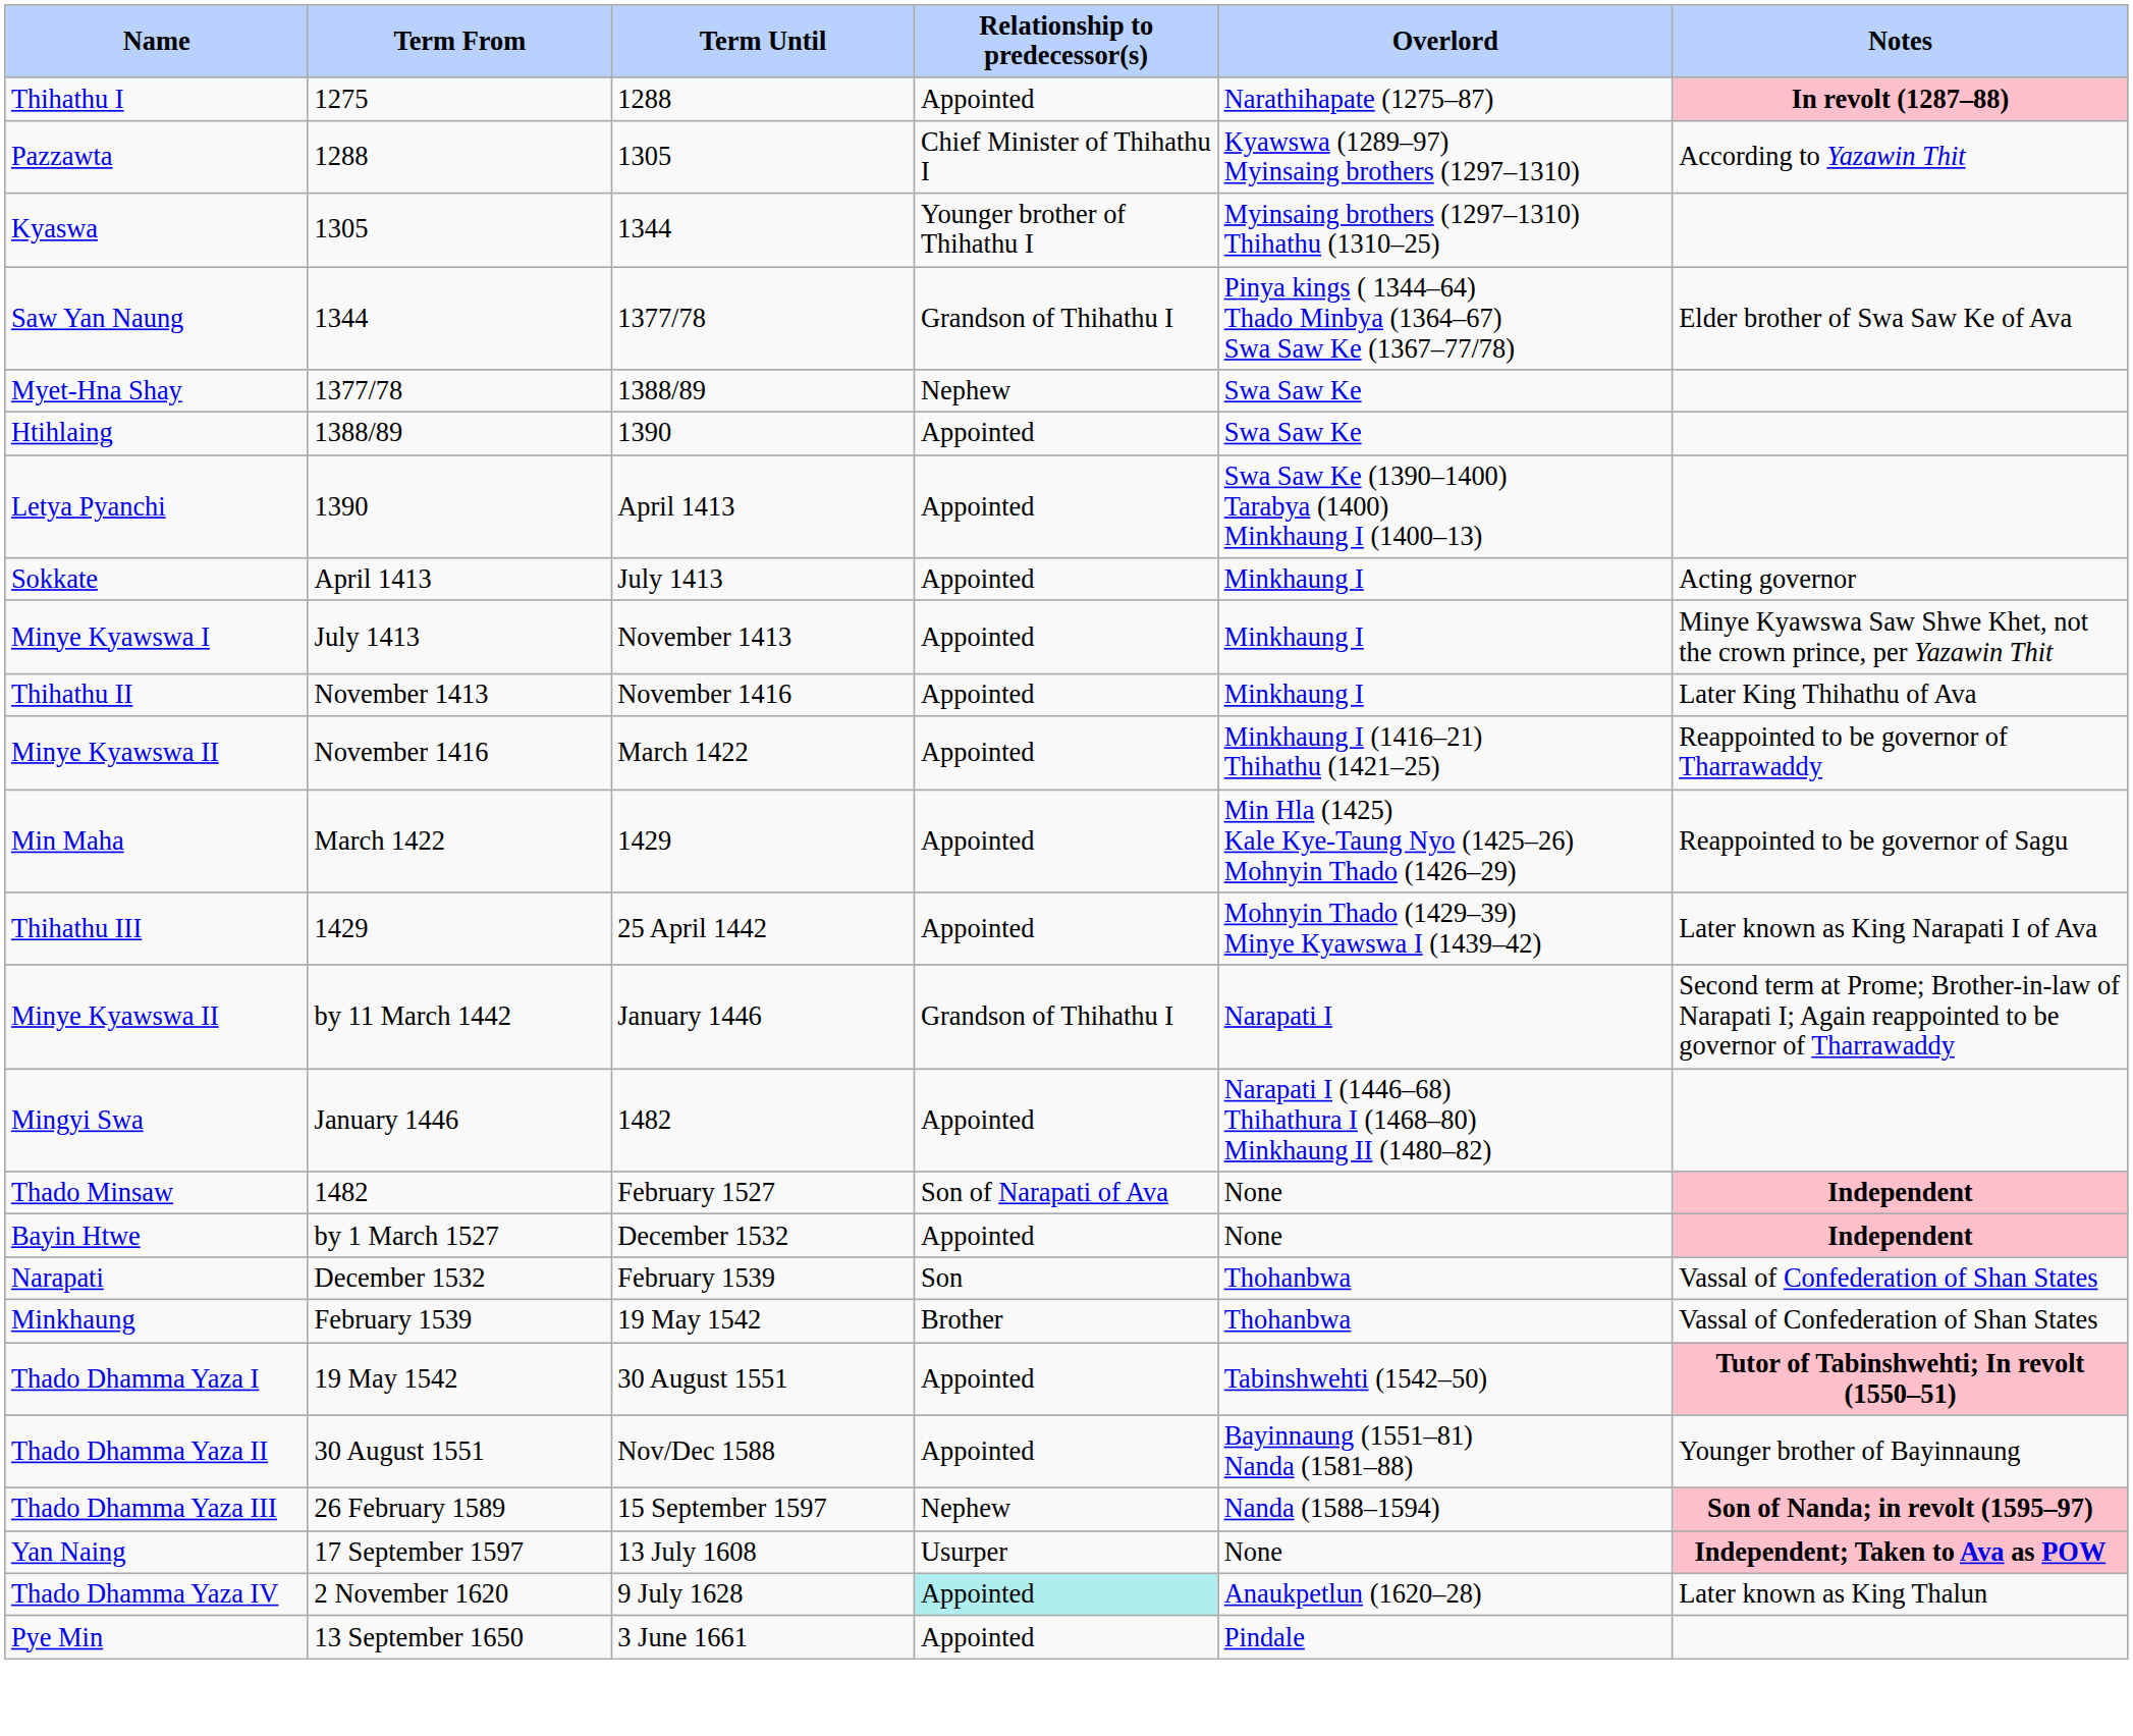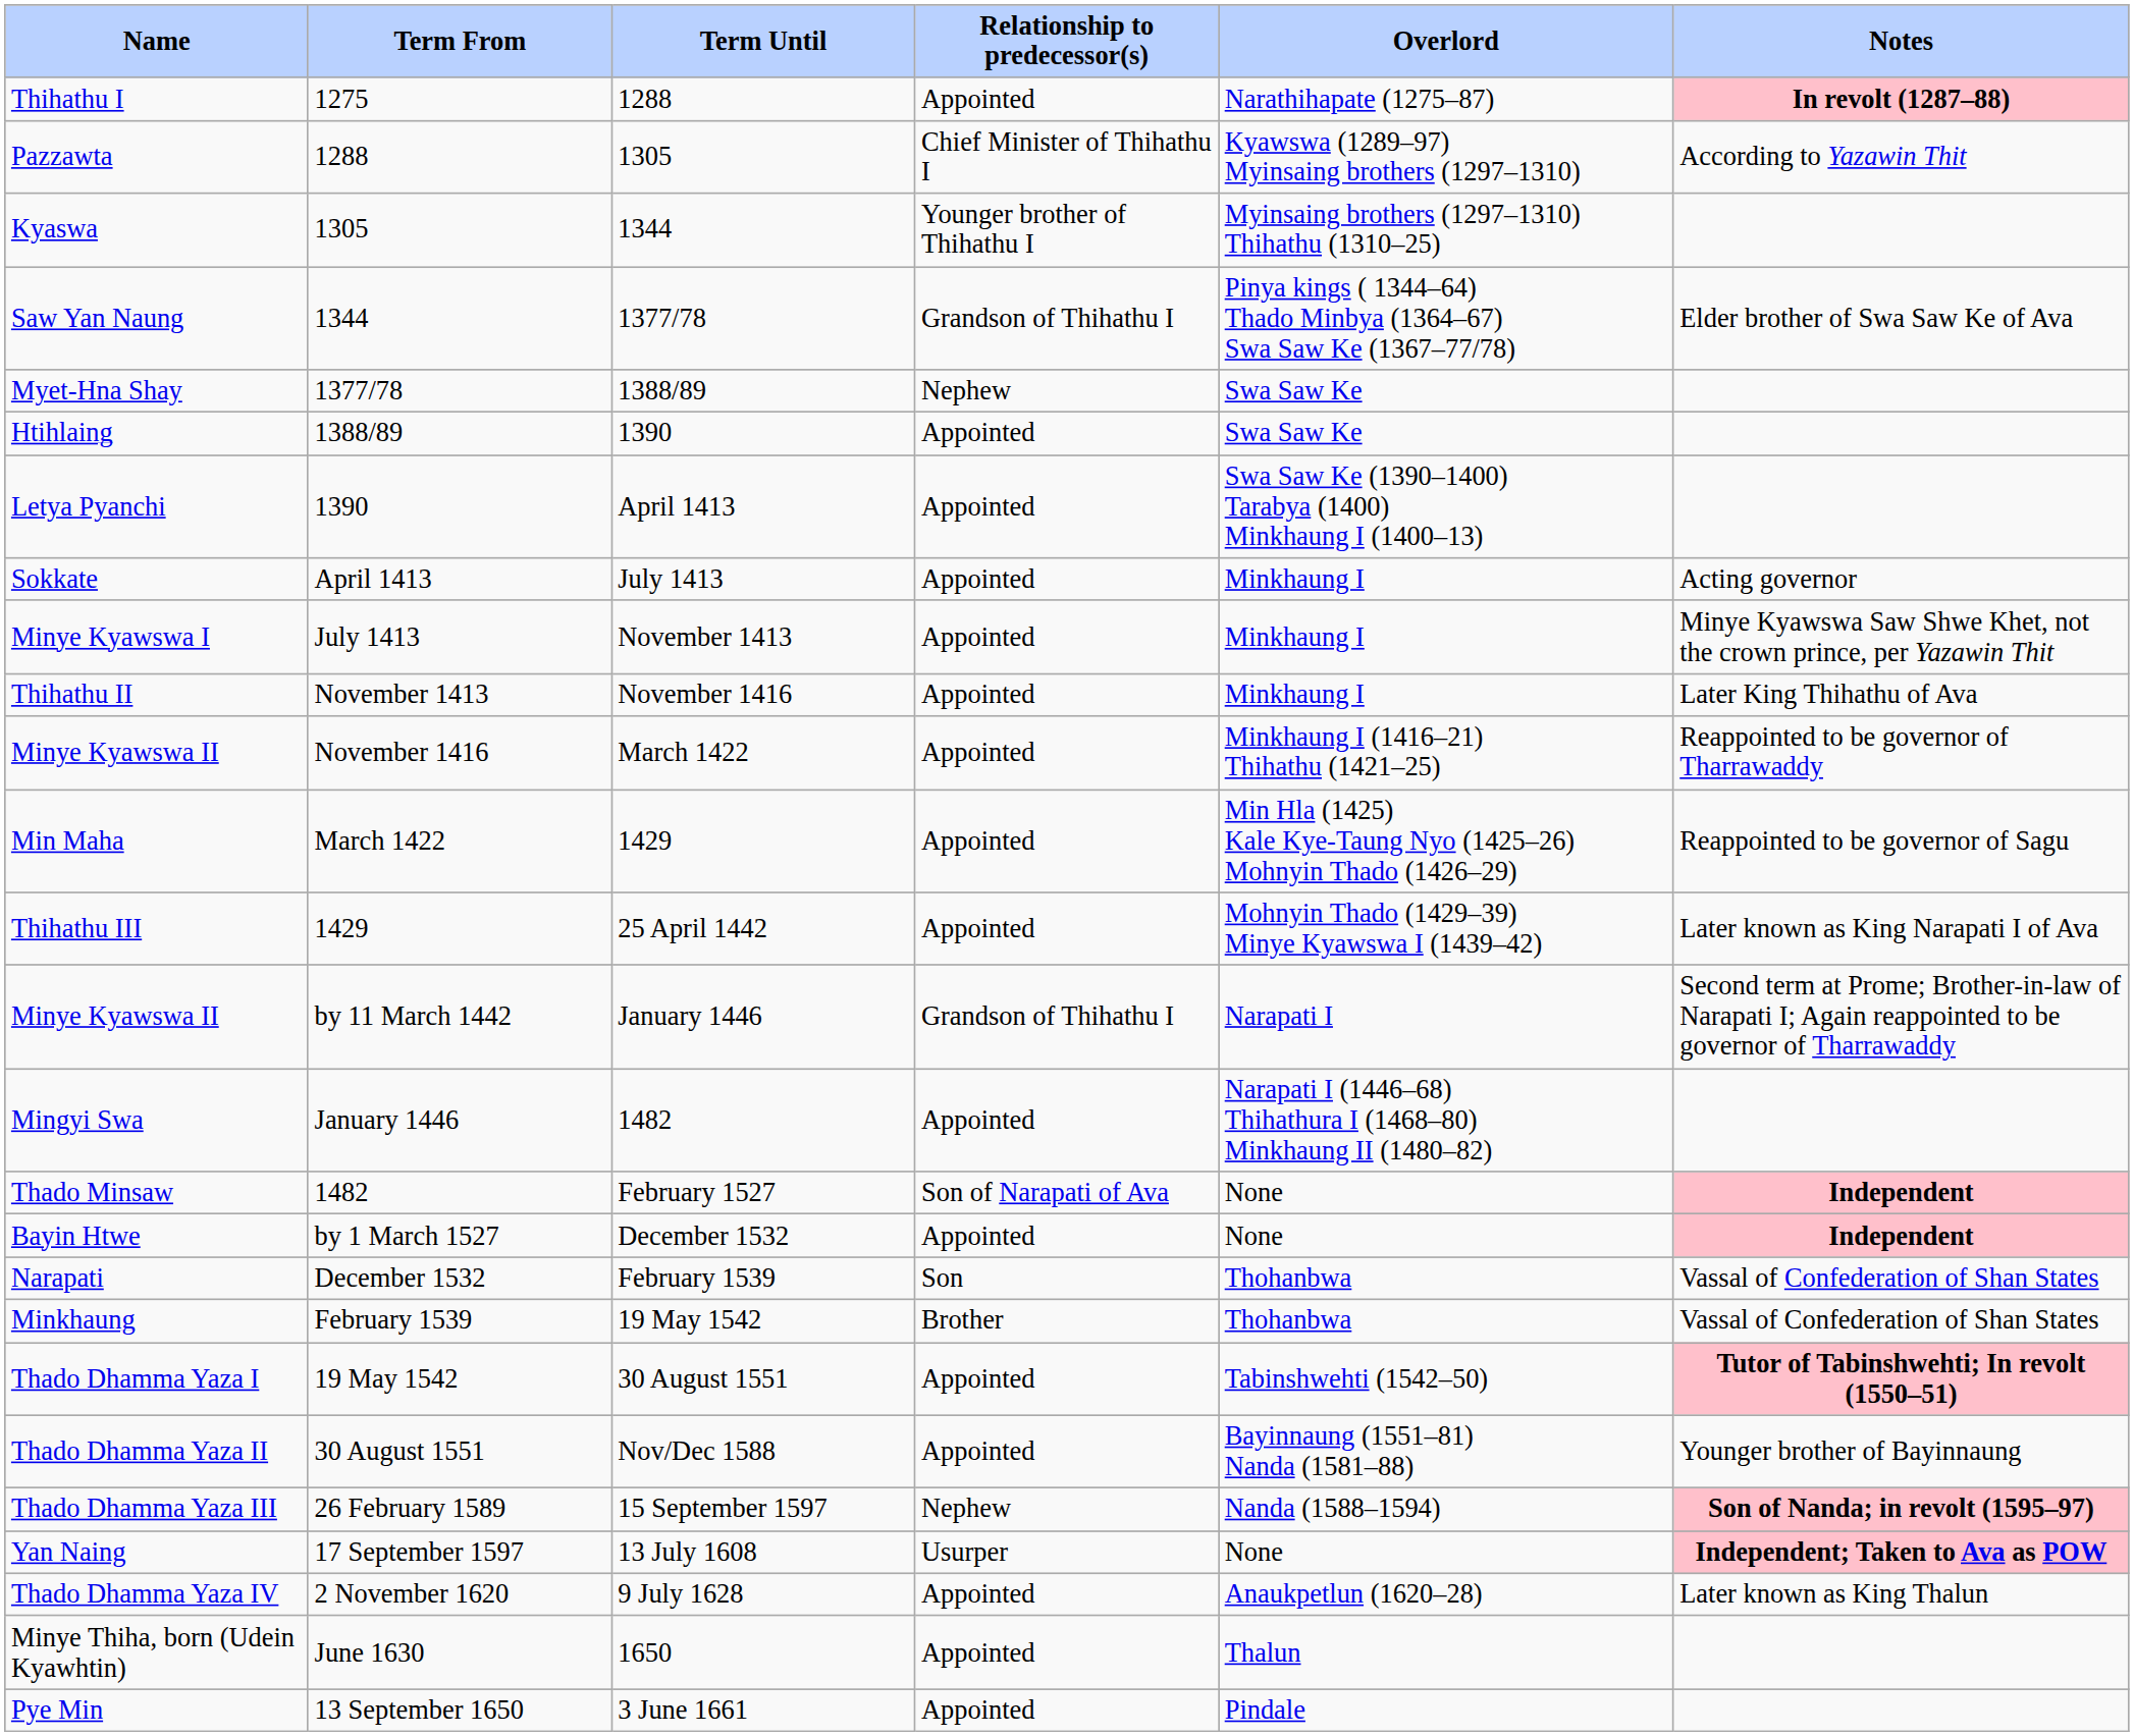 <table width=100% class="wikitable">
 <tr>
 <th style="background-color:#B9D1FF" width=10%>Name</th>
 <th style="background-color:#B9D1FF" width=10%>Term From</th>
 <th style="background-color:#B9D1FF" width=10%>Term Until</th>
 <th style="background-color:#B9D1FF" width=10%>Relationship to predecessor(s)</th>
 <th style="background-color:#B9D1FF" width=15%>Overlord</th>
 <th style="background-color:#B9D1FF" width=15%>Notes</th>
 </tr>
 <tr>
 <td><a href='#'>Thihathu I</a></td>
 <td>1275</td>
 <td>1288</td>
 <td>Appointed</td>
 <td><a href='#'>Narathihapate</a> (1275–87)</td>
 <th align="left" style="background-color:#FFC0CB">In revolt (1287–88)</th>
 </tr>
 <tr>
 <td><a href='#'>Pazzawta</a></td>
 <td> 1288</td>
 <td> 1305</td>
 <td>Chief Minister of Thihathu I</td>
 <td><a href='#'>Kyawswa</a> (1289–97) <br> <a href='#'>Myinsaing brothers</a> (1297–1310)</td>
 <td>According to <em><a href='#'>Yazawin Thit</a></em></td>
 </tr>
 <tr>
 <td><a href='#'>Kyaswa</a></td>
 <td> 1305</td>
 <td> 1344</td>
 <td>Younger brother of Thihathu I</td>
 <td><a href='#'>Myinsaing brothers</a> (1297–1310) <br> <a href='#'>Thihathu</a> (1310–25)</td>
 <td></td>
 </tr>
 <tr>
 <td><a href='#'>Saw Yan Naung</a></td>
 <td> 1344</td>
 <td>1377/78</td>
 <td>Grandson of Thihathu I</td>
 <td><a href='#'>Pinya kings</a> ( 1344–64) <br> <a href='#'>Thado Minbya</a> (1364–67) <br> <a href='#'>Swa Saw Ke</a> (1367–77/78)</td>
 <td>Elder brother of Swa Saw Ke of Ava</td>
 </tr>
 <tr>
 <td><a href='#'>Myet-Hna Shay</a></td>
 <td>1377/78</td>
 <td>1388/89</td>
 <td>Nephew</td>
 <td><a href='#'>Swa Saw Ke</a></td>
 <td></td>
 </tr>
 <tr>
 <td><a href='#'>Htihlaing</a></td>
 <td>1388/89</td>
 <td>1390</td>
 <td>Appointed</td>
 <td><a href='#'>Swa Saw Ke</a></td>
 <td></td>
 </tr>
 <tr>
 <td><a href='#'>Letya Pyanchi</a></td>
 <td>1390</td>
 <td> April 1413</td>
 <td>Appointed</td>
 <td><a href='#'>Swa Saw Ke</a> (1390–1400) <br> <a href='#'>Tarabya</a> (1400) <br> <a href='#'>Minkhaung I</a> (1400–13)</td>
 <td></td>
 </tr>
 <tr>
 <td><a href='#'>Sokkate</a></td>
 <td> April 1413</td>
 <td>July 1413</td>
 <td>Appointed</td>
 <td><a href='#'>Minkhaung I</a></td>
 <td>Acting governor</td>
 </tr>
 <tr>
 <td><a href='#'>Minye Kyawswa I</a></td>
 <td> July 1413</td>
 <td> November 1413</td>
 <td>Appointed</td>
 <td><a href='#'>Minkhaung I</a></td>
 <td>Minye Kyawswa Saw Shwe Khet, not the crown prince, per <em>Yazawin Thit</em></td>
 </tr>
 <tr>
 <td><a href='#'>Thihathu II</a></td>
 <td> November 1413</td>
 <td> November 1416</td>
 <td>Appointed</td>
 <td><a href='#'>Minkhaung I</a></td>
 <td>Later King Thihathu of Ava</td>
 </tr>
 <tr>
 <td><a href='#'>Minye Kyawswa II</a></td>
 <td> November 1416</td>
 <td> March 1422</td>
 <td>Appointed</td>
 <td><a href='#'>Minkhaung I</a> (1416–21) <br> <a href='#'>Thihathu</a> (1421–25)</td>
 <td>Reappointed to be governor of <a href='#'>Tharrawaddy</a></td>
 </tr>
 <tr>
 <td><a href='#'>Min Maha</a></td>
 <td> March 1422</td>
 <td>1429</td>
 <td>Appointed</td>
 <td><a href='#'>Min Hla</a> (1425) <br> <a href='#'>Kale Kye-Taung Nyo</a> (1425–26) <br> <a href='#'>Mohnyin Thado</a> (1426–29)</td>
 <td>Reappointed to be governor of Sagu</td>
 </tr>
 <tr>
 <td><a href='#'>Thihathu III</a></td>
 <td>1429</td>
 <td>25 April 1442</td>
 <td>Appointed</td>
 <td><a href='#'>Mohnyin Thado</a> (1429–39) <br> <a href='#'>Minye Kyawswa I</a> (1439–42)</td>
 <td>Later known as King Narapati I of Ava</td>
 </tr>
 <tr>
 <td><a href='#'>Minye Kyawswa II</a></td>
 <td>by 11 March 1442</td>
 <td>January 1446</td>
 <td>Grandson of Thihathu I</td>
 <td><a href='#'>Narapati I</a></td>
 <td>Second term at Prome; Brother-in-law of Narapati I; Again reappointed to be governor of <a href='#'>Tharrawaddy</a></td>
 </tr>
 <tr>
 <td><a href='#'>Mingyi Swa</a></td>
 <td>January 1446</td>
 <td>1482</td>
 <td>Appointed</td>
 <td><a href='#'>Narapati I</a> (1446–68) <br> <a href='#'>Thihathura I</a> (1468–80) <br> <a href='#'>Minkhaung II</a> (1480–82)</td>
 <td></td>
 </tr>
 <tr>
 <td><a href='#'>Thado Minsaw</a></td>
 <td>1482</td>
 <td>February 1527</td>
 <td>Son of <a href='#'>Narapati of Ava</a></td>
 <td>None</td>
 <th align="left" style="background-color:#FFC0CB">Independent</th>
 </tr>
 <tr>
 <td><a href='#'>Bayin Htwe</a></td>
 <td>by 1 March 1527</td>
 <td> December 1532</td>
 <td>Appointed</td>
 <td>None</td>
 <th align="left" style="background-color:#FFC0CB">Independent</th>
 </tr>
 <tr>
 <td><a href='#'>Narapati</a></td>
 <td> December 1532</td>
 <td> February 1539</td>
 <td>Son</td>
 <td><a href='#'>Thohanbwa</a></td>
 <td>Vassal of <a href='#'>Confederation of Shan States</a></td>
 </tr>
 <tr>
 <td><a href='#'>Minkhaung</a></td>
 <td> February 1539</td>
 <td>19 May 1542</td>
 <td>Brother</td>
 <td><a href='#'>Thohanbwa</a></td>
 <td>Vassal of Confederation of Shan States</td>
 </tr>
 <tr>
 <td><a href='#'>Thado Dhamma Yaza I</a></td>
 <td>19 May 1542</td>
 <td>30 August 1551</td>
 <td>Appointed</td>
 <td><a href='#'>Tabinshwehti</a> (1542–50)</td>
 <th align="left" style="background-color:#FFC0CB">Tutor of Tabinshwehti; In revolt (1550–51)</th>
 </tr>
 <tr>
 <td><a href='#'>Thado Dhamma Yaza II</a></td>
 <td>30 August 1551</td>
 <td>Nov/Dec 1588</td>
 <td>Appointed</td>
 <td><a href='#'>Bayinnaung</a> (1551–81) <br> <a href='#'>Nanda</a> (1581–88)</td>
 <td>Younger brother of Bayinnaung</td>
 </tr>
 <tr>
 <td><a href='#'>Thado Dhamma Yaza III</a></td>
 <td>26 February 1589</td>
 <td>15 September 1597</td>
 <td>Nephew</td>
 <td><a href='#'>Nanda</a> (1588–1594)</td>
 <th align="left" style="background-color:#FFC0CB">Son of Nanda; in revolt (1595–97)</th>
 </tr>
 <tr>
 <td><a href='#'>Yan Naing</a></td>
 <td>17 September 1597</td>
 <td>13 July 1608</td>
 <td>Usurper</td>
 <td>None</td>
 <th align="left" style="background-color:#FFC0CB">Independent; Taken to <a href='#'>Ava</a> as <a href='#'>POW</a></th>
 </tr>
 <tr>
 <td><a href='#'>Thado Dhamma Yaza IV</a></td>
 <td>2 November 1620</td>
 <td>9 July 1628</td>
-<td style="background: paleturquoise;">Appointed</td>
+<td>Appointed</td>
 <td><a href='#'>Anaukpetlun</a> (1620–28)</td>
 <td>Later known as King Thalun</td>
+</tr>
+<tr>
+<td>Minye Thiha, born (Udein Kyawhtin)</td>
+<td>June 1630</td>
+<td>1650</td>
+<td>Appointed</td>
+<td><a href='#'>Thalun</a></td>
+<td></td>
 </tr>
 <tr>
 <td><a href='#'>Pye Min</a></td>
 <td>13 September 1650</td>
 <td>3 June 1661</td>
 <td>Appointed</td>
 <td><a href='#'>Pindale</a></td>
 <td></td>
 </tr>
 </table>
